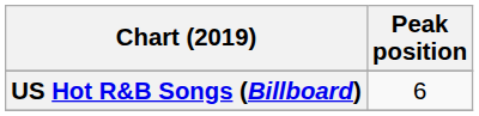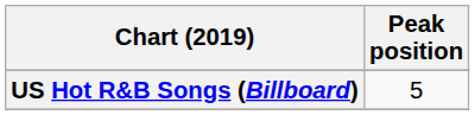 <table class="wikitable sortable plainrowheaders" style="text-align:center">
 <tr>
 <th scope="col">Chart (2019)</th>
 <th scope="col">Peak<br>position</th>
 </tr>
 <tr>
 </tr>
 <tr>
 </tr>
 <tr>
 <th scope="row">US <a href='#'>Hot R&B Songs</a> (<em><a href='#'>Billboard</a></em>)</th>
-<td>6</td>
+<td>5</td>
 </tr>
 <tr>
 </tr>
 </table>
